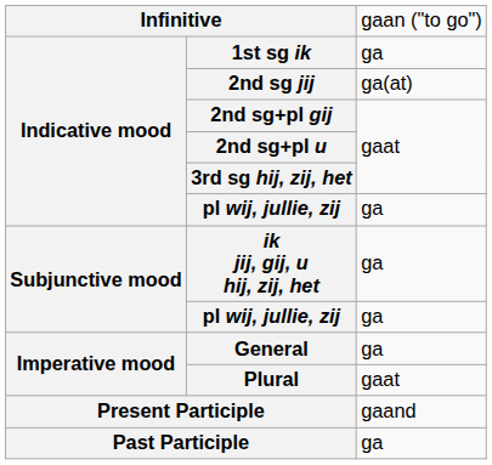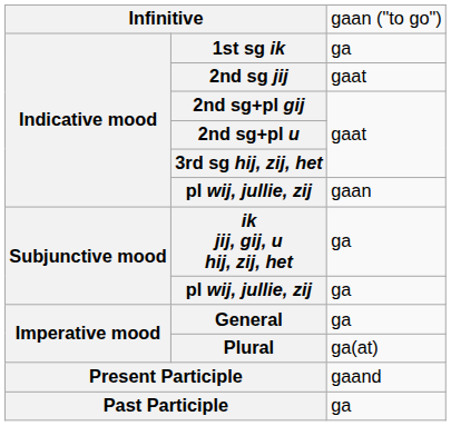 <table class="wikitable">
 <tr>
 <th colspan="2">Infinitive</th>
 <td>gaan ("to go")</td>
 </tr>
 <tr>
 <th rowspan="6">Indicative mood</th>
 <th>1st sg <em>ik</em></th>
 <td>ga</td>
 </tr>
 <tr>
 <th>2nd sg <em>jij</em></th>
-<td>ga(at)</td>
+<td>gaat</td>
 </tr>
 <tr>
 <th>2nd sg+pl <em>gij</em></th>
 <td rowspan="3">gaat</td>
 </tr>
 <tr>
 <th>2nd sg+pl <em>u</em></th>
 </tr>
 <tr>
 <th>3rd sg <em>hij, zij, het</em></th>
 </tr>
 <tr>
 <th>pl <em>wij, jullie, zij</em></th>
-<td>ga</td>
+<td>gaan</td>
 </tr>
 <tr>
 <th rowspan="2">Subjunctive mood</th>
 <th><em>ik<br>jij, gij, u<br>hij, zij, het</em></th>
 <td>ga</td>
 </tr>
 <tr>
 <th>pl <em>wij, jullie, zij</em></th>
 <td>ga</td>
 </tr>
 <tr>
 <th rowspan="2">Imperative mood</th>
 <th>General</th>
 <td>ga</td>
 </tr>
 <tr>
 <th>Plural</th>
-<td>gaat</td>
+<td>ga(at)</td>
 </tr>
 <tr>
 <th colspan="2">Present Participle</th>
 <td>gaand</td>
 </tr>
 <tr>
 <th colspan="2">Past Participle</th>
 <td>ga</td>
 </tr>
 </table>
